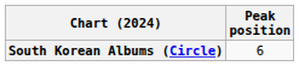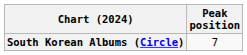 <table class="wikitable sortable plainrowheaders" style="text-align:center">
 <tr>
 <th scope="col">Chart (2024)</th>
 <th scope="col">Peak<br>position</th>
 </tr>
 <tr>
 <th scope="row">South Korean Albums (<a href='#'>Circle</a>)</th>
-<td>6</td>
+<td>7</td>
 </tr>
 </table>
